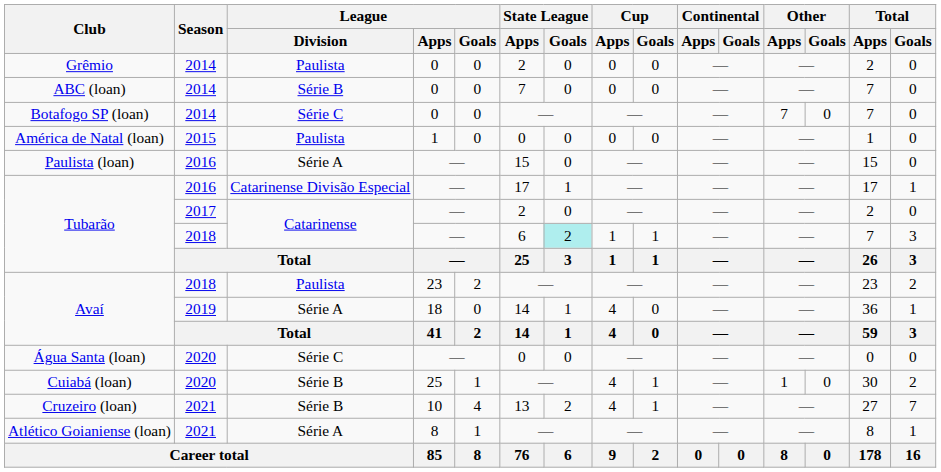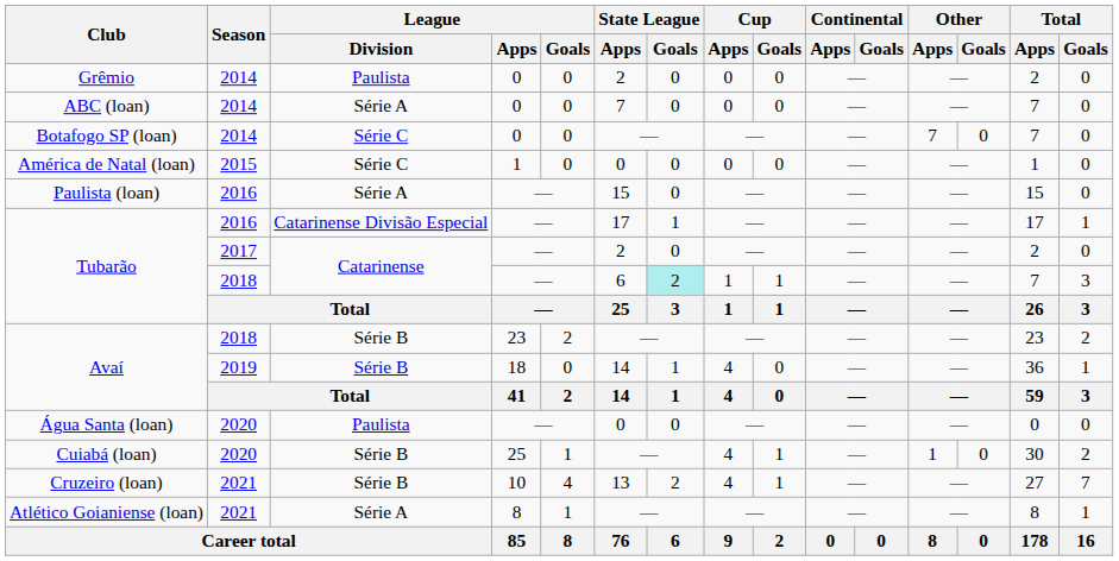 <table class="wikitable" style="text-align: center;">
 <tr>
 <th rowspan="2">Club</th>
 <th rowspan="2">Season</th>
 <th colspan="3">League</th>
 <th colspan="2">State League</th>
 <th colspan="2">Cup</th>
 <th colspan="2">Continental</th>
 <th colspan="2">Other</th>
 <th colspan="2">Total</th>
 </tr>
 <tr>
 <th>Division</th>
 <th>Apps</th>
 <th>Goals</th>
 <th>Apps</th>
 <th>Goals</th>
 <th>Apps</th>
 <th>Goals</th>
 <th>Apps</th>
 <th>Goals</th>
 <th>Apps</th>
 <th>Goals</th>
 <th>Apps</th>
 <th>Goals</th>
 </tr>
 <tr>
 <td rowspan="1"><a href='#'>Grêmio</a></td>
 <td><a href='#'>2014</a></td>
 <td><a href='#'>Paulista</a></td>
 <td>0</td>
 <td>0</td>
 <td>2</td>
 <td>0</td>
 <td>0</td>
 <td>0</td>
 <td colspan="2">—</td>
 <td colspan="2">—</td>
 <td>2</td>
 <td>0</td>
 </tr>
 <tr>
 <td rowspan="1"><a href='#'>ABC</a> (loan)</td>
 <td><a href='#'>2014</a></td>
-<td><a href='#'>Série B</a></td>
+<td>Série A</td>
 <td>0</td>
 <td>0</td>
 <td>7</td>
 <td>0</td>
 <td>0</td>
 <td>0</td>
 <td colspan="2">—</td>
 <td colspan="2">—</td>
 <td>7</td>
 <td>0</td>
 </tr>
 <tr>
 <td rowspan="1"><a href='#'>Botafogo SP</a> (loan)</td>
 <td><a href='#'>2014</a></td>
 <td><a href='#'>Série C</a></td>
 <td>0</td>
 <td>0</td>
 <td colspan="2">—</td>
 <td colspan="2">—</td>
 <td colspan="2">—</td>
 <td>7</td>
 <td>0</td>
 <td>7</td>
 <td>0</td>
 </tr>
 <tr>
 <td rowspan="1"><a href='#'>América de Natal</a> (loan)</td>
 <td><a href='#'>2015</a></td>
-<td><a href='#'>Paulista</a></td>
+<td>Série C</td>
 <td>1</td>
 <td>0</td>
 <td>0</td>
 <td>0</td>
 <td>0</td>
 <td>0</td>
 <td colspan="2">—</td>
 <td colspan="2">—</td>
 <td>1</td>
 <td>0</td>
 </tr>
 <tr>
 <td rowspan="1"><a href='#'>Paulista</a> (loan)</td>
 <td><a href='#'>2016</a></td>
 <td>Série A</td>
 <td colspan="2">—</td>
 <td>15</td>
 <td>0</td>
 <td colspan="2">—</td>
 <td colspan="2">—</td>
 <td colspan="2">—</td>
 <td>15</td>
 <td>0</td>
 </tr>
 <tr>
 <td rowspan="4"><a href='#'>Tubarão</a></td>
 <td><a href='#'>2016</a></td>
 <td><a href='#'>Catarinense Divisão Especial</a></td>
 <td colspan="2">—</td>
 <td>17</td>
 <td>1</td>
 <td colspan="2">—</td>
 <td colspan="2">—</td>
 <td colspan="2">—</td>
 <td>17</td>
 <td>1</td>
 </tr>
 <tr>
 <td><a href='#'>2017</a></td>
 <td rowspan="2"><a href='#'>Catarinense</a></td>
 <td colspan="2">—</td>
 <td>2</td>
 <td>0</td>
 <td colspan="2">—</td>
 <td colspan="2">—</td>
 <td colspan="2">—</td>
 <td>2</td>
 <td>0</td>
 </tr>
 <tr>
 <td><a href='#'>2018</a></td>
 <td colspan="2">—</td>
 <td>6</td>
 <td style="background: paleturquoise;">2</td>
 <td>1</td>
 <td>1</td>
 <td colspan="2">—</td>
 <td colspan="2">—</td>
 <td>7</td>
 <td>3</td>
 </tr>
 <tr>
 <th colspan="2">Total</th>
 <th colspan="2">—</th>
 <th>25</th>
 <th>3</th>
 <th>1</th>
 <th>1</th>
 <th colspan="2">—</th>
 <th colspan="2">—</th>
 <th>26</th>
 <th>3</th>
 </tr>
 <tr>
 <td rowspan="3"><a href='#'>Avaí</a></td>
 <td><a href='#'>2018</a></td>
-<td><a href='#'>Paulista</a></td>
+<td>Série B</td>
 <td>23</td>
 <td>2</td>
 <td colspan="2">—</td>
 <td colspan="2">—</td>
 <td colspan="2">—</td>
 <td colspan="2">—</td>
 <td>23</td>
 <td>2</td>
 </tr>
 <tr>
 <td><a href='#'>2019</a></td>
-<td>Série A</td>
+<td><a href='#'>Série B</a></td>
 <td>18</td>
 <td>0</td>
 <td>14</td>
 <td>1</td>
 <td>4</td>
 <td>0</td>
 <td colspan="2">—</td>
 <td colspan="2">—</td>
 <td>36</td>
 <td>1</td>
 </tr>
 <tr>
 <th colspan="2">Total</th>
 <th>41</th>
 <th>2</th>
 <th>14</th>
 <th>1</th>
 <th>4</th>
 <th>0</th>
 <th colspan="2">—</th>
 <th colspan="2">—</th>
 <th>59</th>
 <th>3</th>
 </tr>
 <tr>
 <td rowspan="1"><a href='#'>Água Santa</a> (loan)</td>
 <td><a href='#'>2020</a></td>
-<td>Série C</td>
+<td><a href='#'>Paulista</a></td>
 <td colspan="2">—</td>
 <td>0</td>
 <td>0</td>
 <td colspan="2">—</td>
 <td colspan="2">—</td>
 <td colspan="2">—</td>
 <td>0</td>
 <td>0</td>
 </tr>
 <tr>
 <td rowspan="1"><a href='#'>Cuiabá</a> (loan)</td>
 <td><a href='#'>2020</a></td>
 <td>Série B</td>
 <td>25</td>
 <td>1</td>
 <td colspan="2">—</td>
 <td>4</td>
 <td>1</td>
 <td colspan="2">—</td>
 <td>1</td>
 <td>0</td>
 <td>30</td>
 <td>2</td>
 </tr>
 <tr>
 <td rowspan="1"><a href='#'>Cruzeiro</a> (loan)</td>
 <td><a href='#'>2021</a></td>
 <td>Série B</td>
 <td>10</td>
 <td>4</td>
 <td>13</td>
 <td>2</td>
 <td>4</td>
 <td>1</td>
 <td colspan="2">—</td>
 <td colspan="2">—</td>
 <td>27</td>
 <td>7</td>
 </tr>
 <tr>
 <td rowspan="1"><a href='#'>Atlético Goianiense</a> (loan)</td>
 <td><a href='#'>2021</a></td>
 <td>Série A</td>
 <td>8</td>
 <td>1</td>
 <td colspan="2">—</td>
 <td colspan="2">—</td>
 <td colspan="2">—</td>
 <td colspan="2">—</td>
 <td>8</td>
 <td>1</td>
 </tr>
 <tr>
 <th colspan="3">Career total</th>
 <th>85</th>
 <th>8</th>
 <th>76</th>
 <th>6</th>
 <th>9</th>
 <th>2</th>
 <th>0</th>
 <th>0</th>
 <th>8</th>
 <th>0</th>
 <th>178</th>
 <th>16</th>
 </tr>
 </table>
